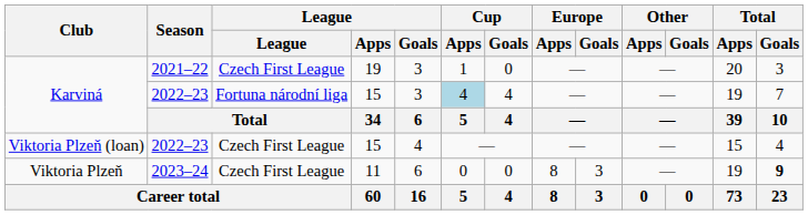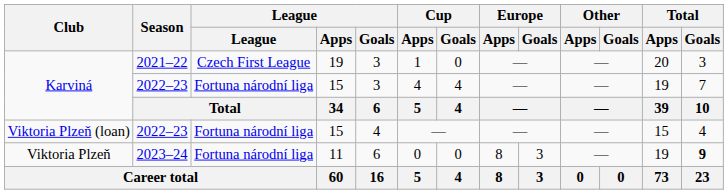 <table class="wikitable" style="text-align:center">
 <tr>
 <th rowspan="2">Club</th>
 <th rowspan="2">Season</th>
 <th colspan="3">League</th>
 <th colspan="2">Cup</th>
 <th colspan="2">Europe</th>
 <th colspan="2">Other</th>
 <th colspan="2">Total</th>
 </tr>
 <tr>
 <th>League</th>
 <th>Apps</th>
 <th>Goals</th>
 <th>Apps</th>
 <th>Goals</th>
 <th>Apps</th>
 <th>Goals</th>
 <th>Apps</th>
 <th>Goals</th>
 <th>Apps</th>
 <th>Goals</th>
 </tr>
 <tr>
 <td rowspan="3"><a href='#'>Karviná</a></td>
 <td><a href='#'>2021–22</a></td>
 <td><a href='#'>Czech First League</a></td>
 <td>19</td>
 <td>3</td>
 <td>1</td>
 <td>0</td>
 <td colspan="2">—</td>
 <td colspan="2">—</td>
 <td>20</td>
 <td>3</td>
 </tr>
 <tr>
 <td><a href='#'>2022–23</a></td>
 <td><a href='#'>Fortuna národní liga</a></td>
 <td>15</td>
 <td>3</td>
-<td style="background: lightblue;">4</td>
+<td>4</td>
 <td>4</td>
 <td colspan="2">—</td>
 <td colspan="2">—</td>
 <td>19</td>
 <td>7</td>
 </tr>
 <tr>
 <th colspan="2">Total</th>
 <th>34</th>
 <th>6</th>
 <th>5</th>
 <th>4</th>
 <th colspan="2">—</th>
 <th colspan="2">—</th>
 <th>39</th>
 <th>10</th>
 </tr>
 <tr>
 <td><a href='#'>Viktoria Plzeň</a> (loan)</td>
 <td><a href='#'>2022–23</a></td>
-<td>Czech First League</td>
+<td><a href='#'>Fortuna národní liga</a></td>
 <td>15</td>
 <td>4</td>
 <td colspan="2">—</td>
 <td colspan="2">—</td>
 <td colspan="2">—</td>
 <td>15</td>
 <td>4</td>
 </tr>
 <tr>
 <td>Viktoria Plzeň</td>
 <td><a href='#'>2023–24</a></td>
-<td>Czech First League</td>
+<td><a href='#'>Fortuna národní liga</a></td>
 <td>11</td>
 <td>6</td>
 <td>0</td>
 <td>0</td>
 <td>8</td>
 <td>3</td>
 <td colspan="2">—</td>
 <td>19</td>
 <td><strong>9</strong></td>
 </tr>
 <tr>
 <th colspan="3">Career total</th>
 <th>60</th>
 <th>16</th>
 <th>5</th>
 <th>4</th>
 <th>8</th>
 <th>3</th>
 <th>0</th>
 <th>0</th>
 <th>73</th>
 <th>23</th>
 </tr>
 </table>
